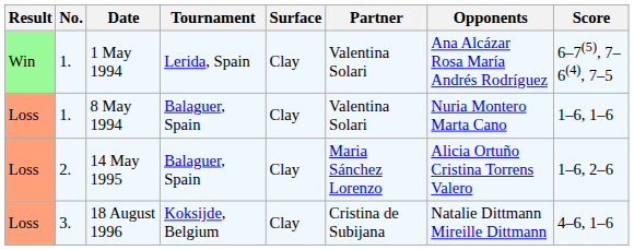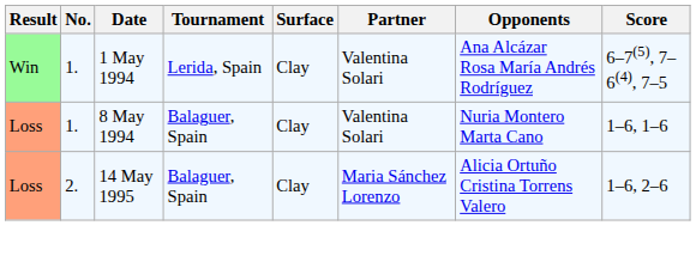 <table class="sortable wikitable" style=font-size:97%>
 <tr>
 <th>Result</th>
 <th>No.</th>
 <th>Date</th>
 <th>Tournament</th>
 <th>Surface</th>
 <th>Partner</th>
 <th>Opponents</th>
 <th>Score</th>
 </tr>
 <tr style="background:#f0f8ff;">
 <td style="background:#98fb98;">Win</td>
 <td>1.</td>
 <td>1 May 1994</td>
 <td><a href='#'>Lerida</a>, Spain</td>
 <td>Clay</td>
 <td> Valentina Solari</td>
 <td> <a href='#'>Ana Alcázar</a> <br>  <a href='#'>Rosa María Andrés Rodríguez</a></td>
 <td>6–7<sup>(5)</sup>, 7–6<sup>(4)</sup>, 7–5</td>
 </tr>
 <tr style="background:#f0f8ff;">
 <td style="background:#ffa07a;">Loss</td>
 <td>1.</td>
 <td>8 May 1994</td>
 <td><a href='#'>Balaguer</a>, Spain</td>
 <td>Clay</td>
 <td> Valentina Solari</td>
 <td> <a href='#'>Nuria Montero</a> <br> <a href='#'>Marta Cano</a></td>
 <td>1–6, 1–6</td>
 </tr>
 <tr style="background:#f0f8ff;">
 <td style="background:#ffa07a;">Loss</td>
 <td>2.</td>
 <td>14 May 1995</td>
 <td><a href='#'>Balaguer</a>, Spain</td>
 <td>Clay</td>
 <td> <a href='#'>Maria Sánchez Lorenzo</a></td>
 <td> <a href='#'>Alicia Ortuño</a> <br>  <a href='#'>Cristina Torrens Valero</a></td>
 <td>1–6, 2–6</td>
 </tr>
-<tr style="background:#f0f8ff;">
-<td style="background:#ffa07a;">Loss</td>
-<td>3.</td>
-<td>18 August 1996</td>
-<td><a href='#'>Koksijde</a>, Belgium</td>
-<td>Clay</td>
-<td> Cristina de Subijana</td>
-<td> Natalie Dittmann <br>  <a href='#'>Mireille Dittmann</a></td>
-<td>4–6, 1–6</td>
-</tr>
 </table>
